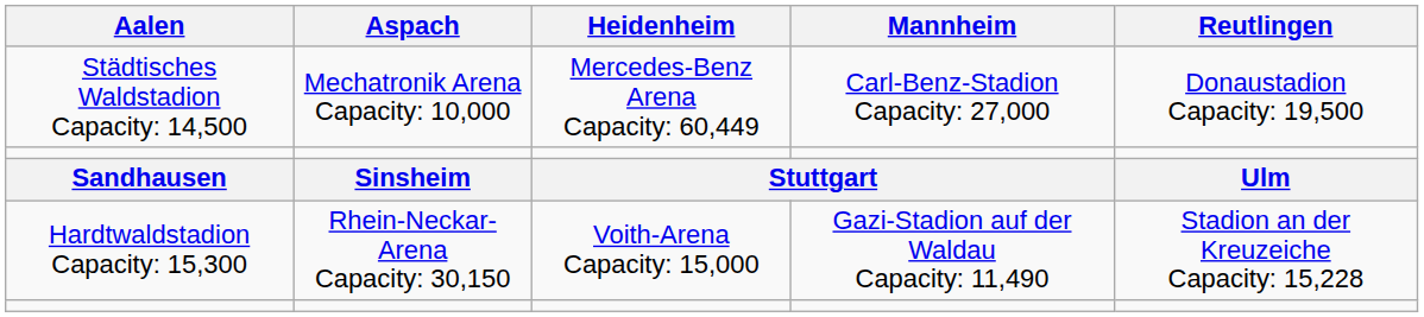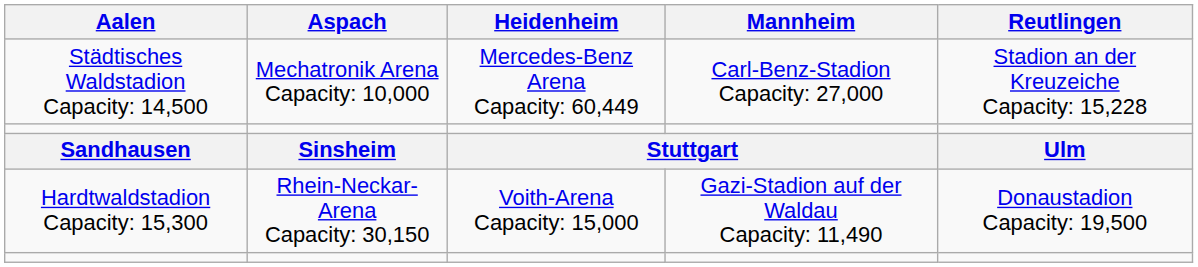 <table class="wikitable" style="text-align:center">
 <tr>
 <th><a href='#'>Aalen</a></th>
 <th><a href='#'>Aspach</a></th>
 <th><a href='#'>Heidenheim</a></th>
 <th><a href='#'>Mannheim</a></th>
 <th><a href='#'>Reutlingen</a></th>
 </tr>
 <tr>
 <td><a href='#'>Städtisches Waldstadion</a><br>Capacity: 14,500</td>
 <td><a href='#'>Mechatronik Arena</a><br>Capacity: 10,000</td>
 <td><a href='#'>Mercedes-Benz Arena</a><br>Capacity: 60,449</td>
 <td><a href='#'>Carl-Benz-Stadion</a><br>Capacity: 27,000</td>
-<td><a href='#'>Donaustadion</a><br>Capacity: 19,500</td>
+<td><a href='#'>Stadion an der Kreuzeiche</a><br>Capacity: 15,228</td>
 </tr>
 <tr>
 <td></td>
 <td></td>
 <td></td>
 <td></td>
 <td></td>
 </tr>
 <tr>
 <th><a href='#'>Sandhausen</a></th>
 <th><a href='#'>Sinsheim</a></th>
 <th colspan="2"><a href='#'>Stuttgart</a></th>
 <th><a href='#'>Ulm</a></th>
 </tr>
 <tr>
 <td><a href='#'>Hardtwaldstadion</a><br>Capacity: 15,300</td>
 <td><a href='#'>Rhein-Neckar-Arena</a><br>Capacity: 30,150</td>
 <td><a href='#'>Voith-Arena</a><br>Capacity: 15,000</td>
 <td><a href='#'>Gazi-Stadion auf der Waldau</a><br>Capacity: 11,490</td>
-<td><a href='#'>Stadion an der Kreuzeiche</a><br>Capacity: 15,228</td>
+<td><a href='#'>Donaustadion</a><br>Capacity: 19,500</td>
 </tr>
 <tr>
 <td></td>
 <td></td>
 <td></td>
 <td></td>
 <td></td>
 </tr>
 </table>
